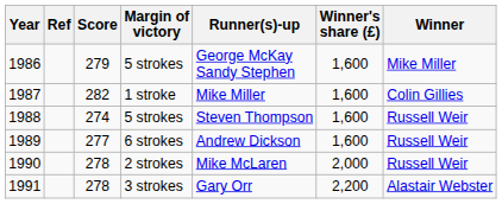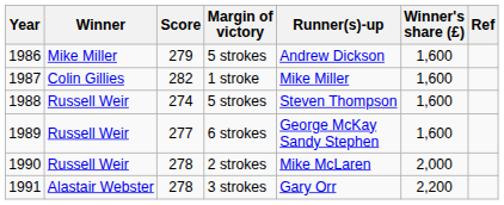 <table class="wikitable">
 <tr>
 <th>Year</th>
-<th>Ref</th>
+<th>Winner</th>
 <th>Score</th>
 <th>Margin of<br>victory</th>
 <th>Runner(s)-up</th>
 <th>Winner's<br>share (£)</th>
-<th>Winner</th>
+<th>Ref</th>
 </tr>
 <tr>
 <td>1986</td>
-<td></td>
+<td> <a href='#'>Mike Miller</a></td>
 <td align=center>279</td>
 <td>5 strokes</td>
-<td> <a href='#'>George McKay</a><br> <a href='#'>Sandy Stephen</a></td>
+<td> <a href='#'>Andrew Dickson</a></td>
 <td align=center>1,600</td>
-<td> <a href='#'>Mike Miller</a></td>
+<td></td>
 </tr>
 <tr>
 <td>1987</td>
-<td></td>
+<td> <a href='#'>Colin Gillies</a></td>
 <td align=center>282</td>
 <td>1 stroke</td>
 <td> <a href='#'>Mike Miller</a></td>
 <td align=center>1,600</td>
-<td> <a href='#'>Colin Gillies</a></td>
+<td></td>
 </tr>
 <tr>
 <td>1988</td>
-<td></td>
+<td> <a href='#'>Russell Weir</a></td>
 <td align=center>274</td>
 <td>5 strokes</td>
 <td> <a href='#'>Steven Thompson</a></td>
 <td align=center>1,600</td>
-<td> <a href='#'>Russell Weir</a></td>
+<td></td>
 </tr>
 <tr>
 <td>1989</td>
-<td></td>
+<td> <a href='#'>Russell Weir</a></td>
 <td align=center>277</td>
 <td>6 strokes</td>
-<td> <a href='#'>Andrew Dickson</a></td>
+<td> <a href='#'>George McKay</a><br> <a href='#'>Sandy Stephen</a></td>
 <td align=center>1,600</td>
-<td> <a href='#'>Russell Weir</a></td>
+<td></td>
 </tr>
 <tr>
 <td>1990</td>
-<td></td>
+<td> <a href='#'>Russell Weir</a></td>
 <td align=center>278</td>
 <td>2 strokes</td>
 <td> <a href='#'>Mike McLaren</a></td>
 <td align=center>2,000</td>
-<td> <a href='#'>Russell Weir</a></td>
+<td></td>
 </tr>
 <tr>
 <td>1991</td>
-<td></td>
+<td> <a href='#'>Alastair Webster</a></td>
 <td align=center>278</td>
 <td>3 strokes</td>
 <td> <a href='#'>Gary Orr</a></td>
 <td align=center>2,200</td>
-<td> <a href='#'>Alastair Webster</a></td>
+<td></td>
 </tr>
 </table>
